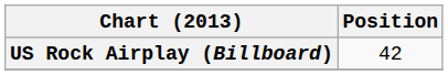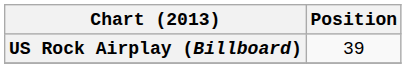 <table class="wikitable sortable plainrowheaders" style="text-align:center">
 <tr>
 <th scope="col">Chart (2013)</th>
 <th scope="col">Position</th>
 </tr>
 <tr>
 <th scope="row">US Rock Airplay (<em>Billboard</em>)</th>
-<td style="text-align:center;">42</td>
+<td style="text-align:center;">39</td>
 </tr>
 <tr>
 </tr>
 </table>
